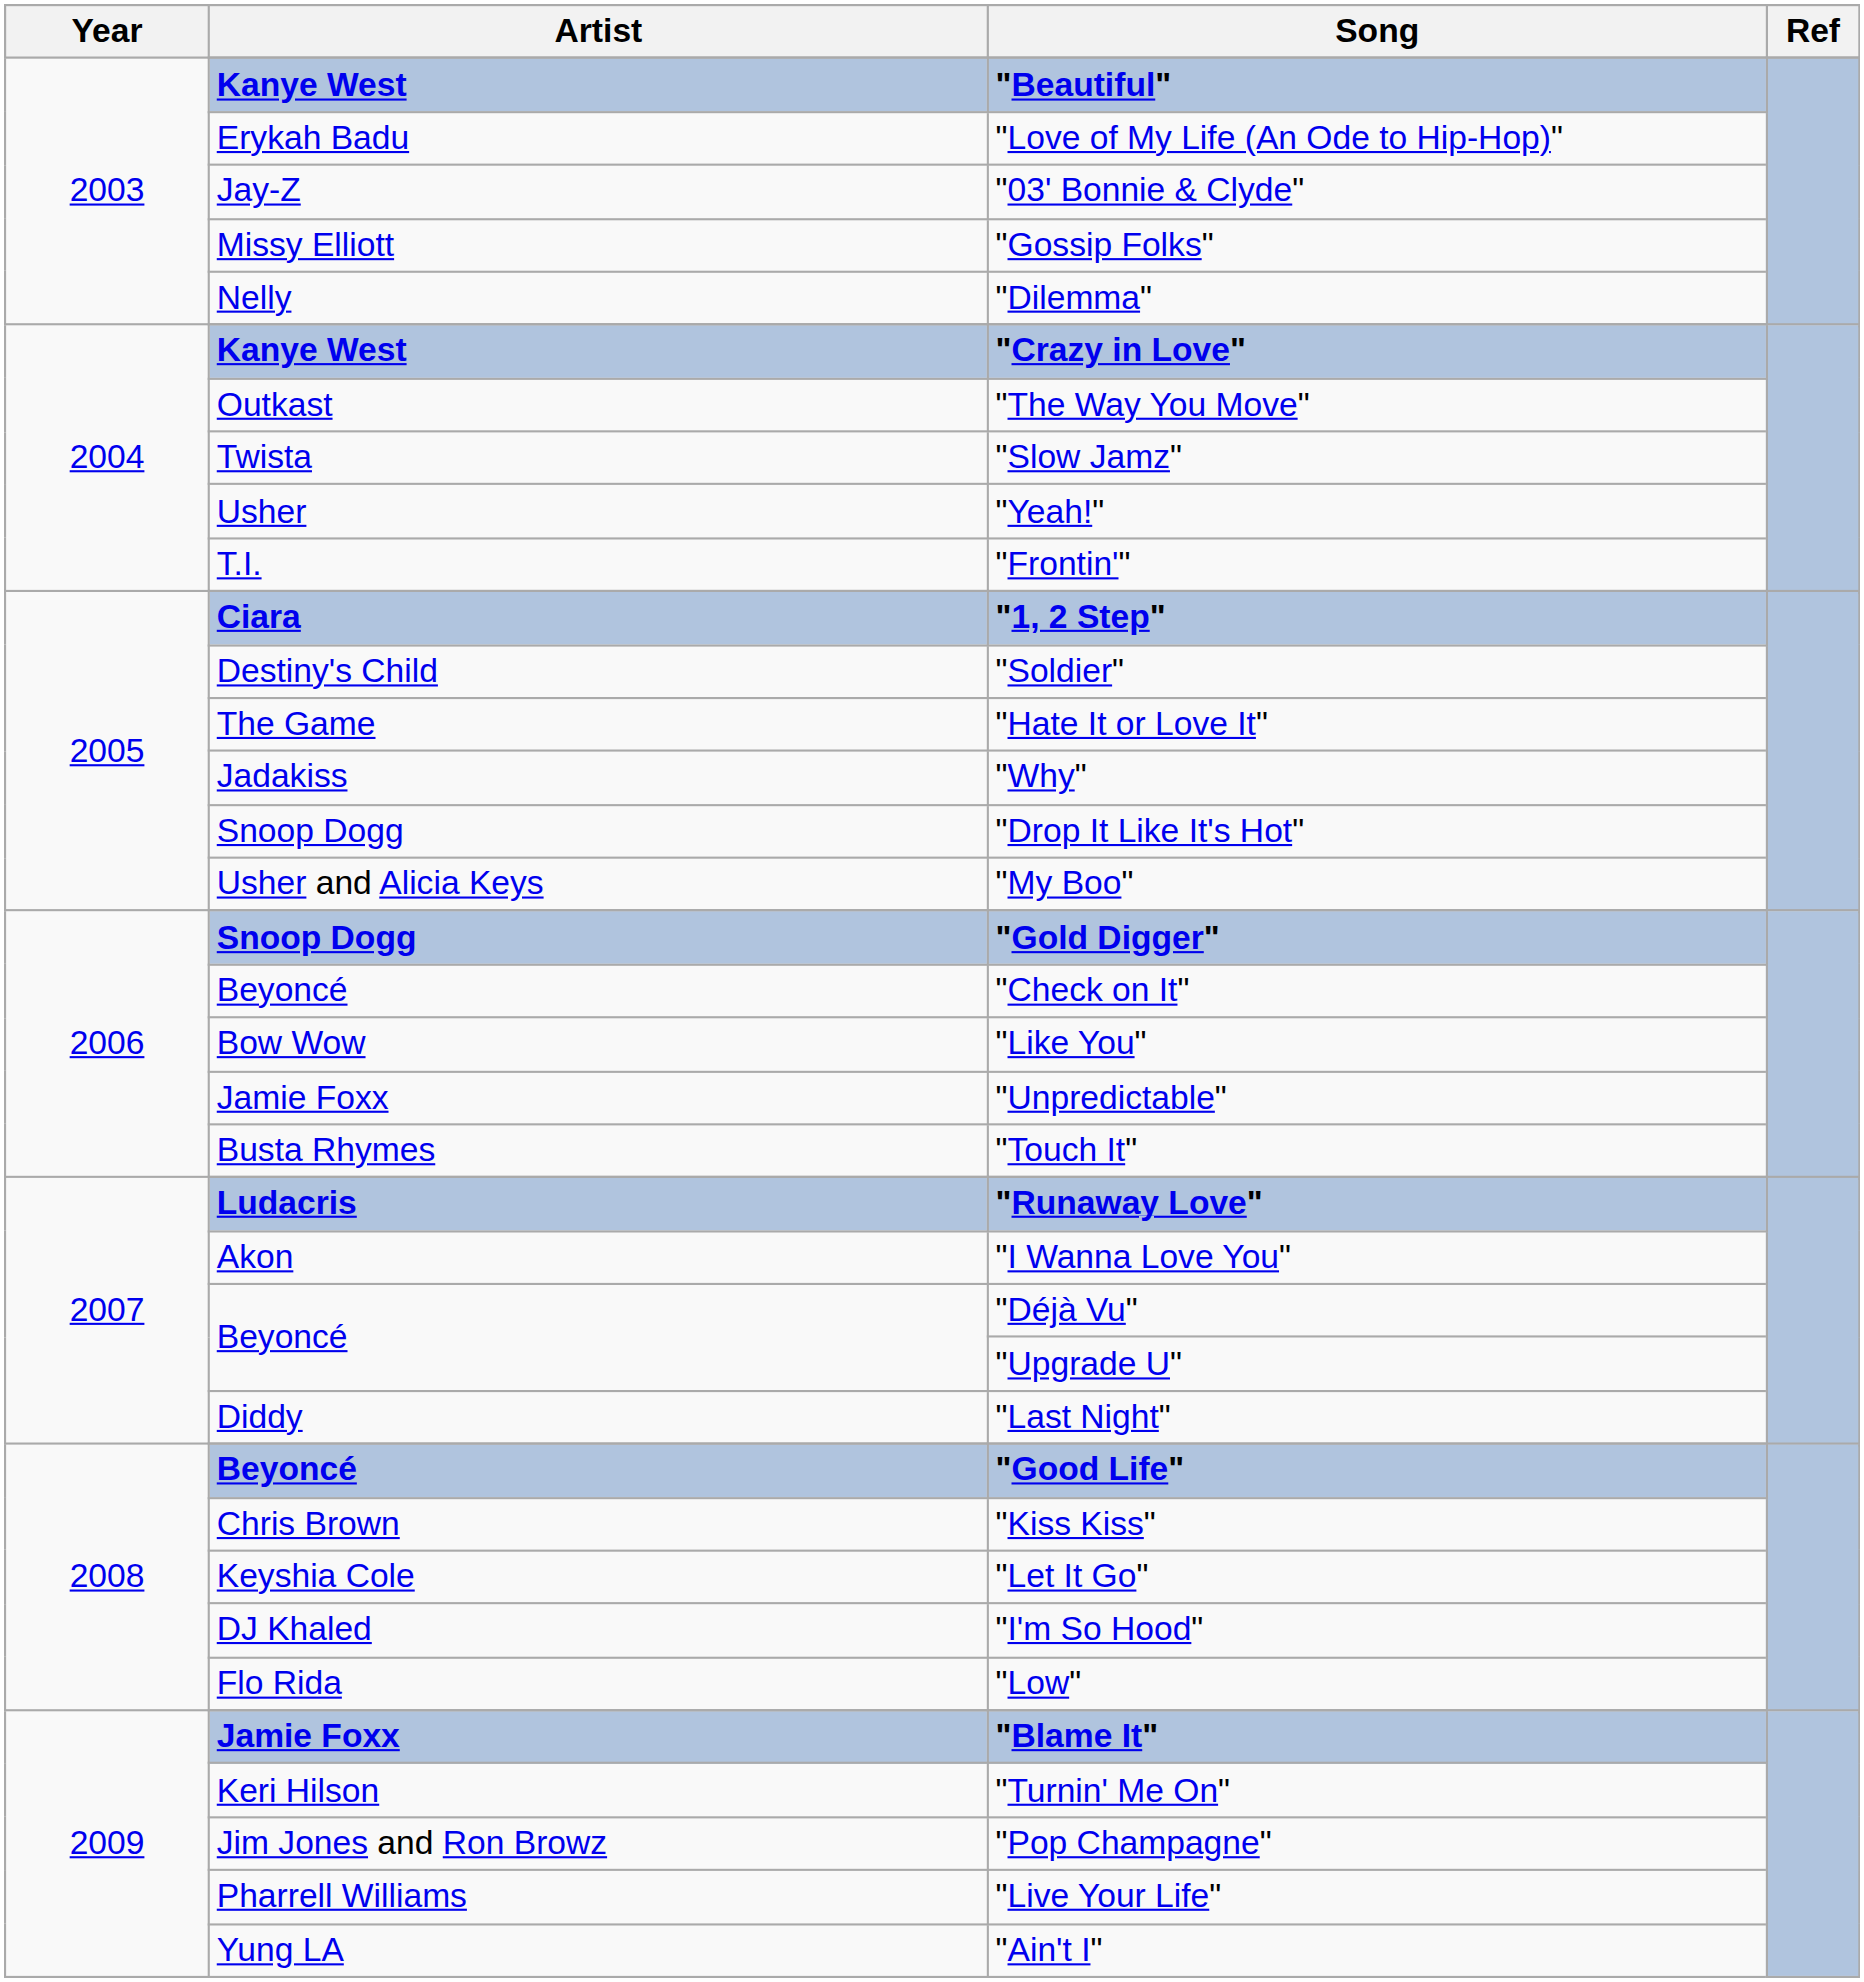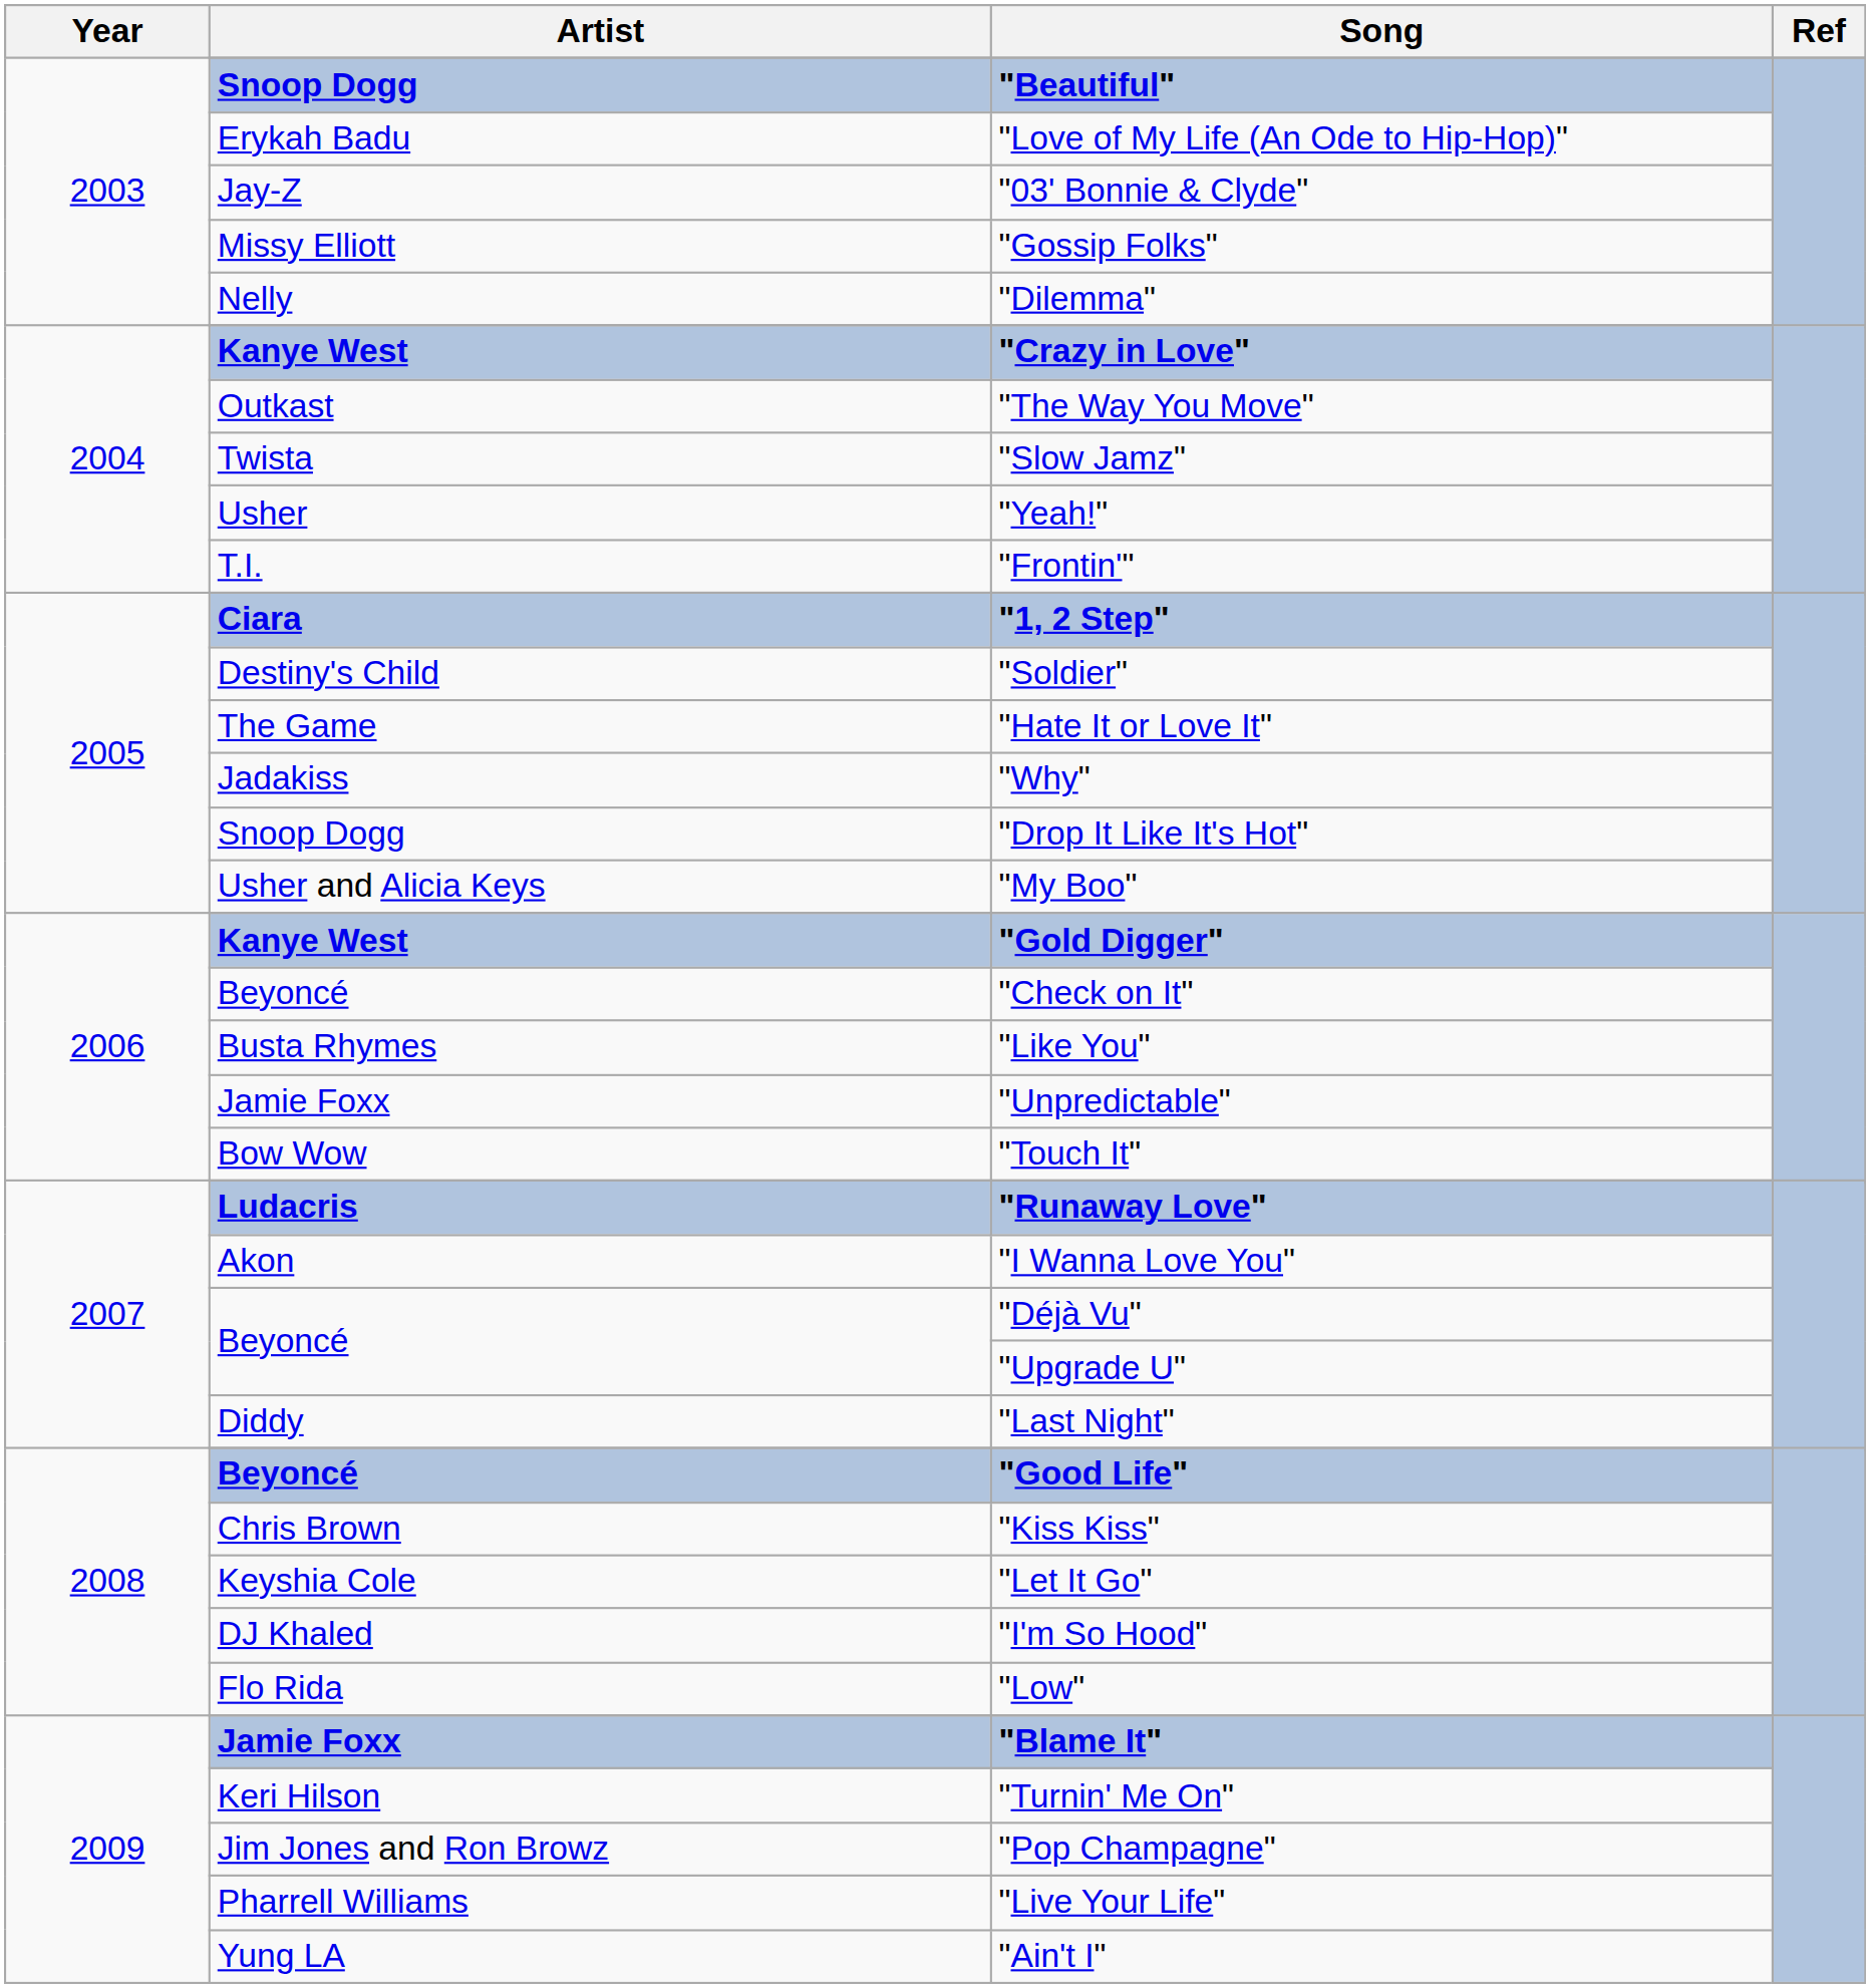 <table class="wikitable" style="width:100%;">
 <tr style="background:#bebebe;">
 <th style="width:11%;">Year</th>
 <th style="width:42%;">Artist</th>
 <th style="width:42%;">Song</th>
 <th style="width:5%;">Ref</th>
 </tr>
 <tr>
 <td rowspan="6" align="center"><a href='#'>2003</a></td>
 </tr>
 <tr style="background:#B0C4DE">
-<td><strong><a href='#'>Kanye West</a> </strong></td>
+<td><strong><a href='#'>Snoop Dogg</a> </strong></td>
 <td><strong>"<a href='#'>Beautiful</a>"</strong></td>
 <td rowspan="6" align="center"></td>
 </tr>
 <tr>
 <td><a href='#'>Erykah Badu</a> </td>
 <td>"<a href='#'>Love of My Life (An Ode to Hip-Hop)</a>"</td>
 </tr>
 <tr>
 <td><a href='#'>Jay-Z</a> </td>
 <td>"<a href='#'>03' Bonnie & Clyde</a>"</td>
 </tr>
 <tr>
 <td><a href='#'>Missy Elliott</a> </td>
 <td>"<a href='#'>Gossip Folks</a>"</td>
 </tr>
 <tr>
 <td><a href='#'>Nelly</a> </td>
 <td>"<a href='#'>Dilemma</a>"</td>
 </tr>
 <tr>
 <td rowspan="6" align="center"><a href='#'>2004</a></td>
 </tr>
 <tr style="background:#B0C4DE">
 <td><strong><a href='#'>Kanye West</a> </strong></td>
 <td><strong>"<a href='#'>Crazy in Love</a>"</strong></td>
 <td rowspan="6" align="center"></td>
 </tr>
 <tr>
 <td><a href='#'>Outkast</a> </td>
 <td>"<a href='#'>The Way You Move</a>"</td>
 </tr>
 <tr>
 <td><a href='#'>Twista</a> </td>
 <td>"<a href='#'>Slow Jamz</a>"</td>
 </tr>
 <tr>
 <td><a href='#'>Usher</a> </td>
 <td>"<a href='#'>Yeah!</a>"</td>
 </tr>
 <tr>
 <td><a href='#'>T.I.</a> </td>
 <td>"<a href='#'>Frontin'</a>"</td>
 </tr>
 <tr>
 <td rowspan="7" align="center"><a href='#'>2005</a></td>
 </tr>
 <tr style="background:#B0C4DE">
 <td><strong><a href='#'>Ciara</a> </strong></td>
 <td><strong>"<a href='#'>1, 2 Step</a>"</strong></td>
 <td rowspan="7" align="center"></td>
 </tr>
 <tr>
 <td><a href='#'>Destiny's Child</a> </td>
 <td>"<a href='#'>Soldier</a>"</td>
 </tr>
 <tr>
 <td><a href='#'>The Game</a> </td>
 <td>"<a href='#'>Hate It or Love It</a>"</td>
 </tr>
 <tr>
 <td><a href='#'>Jadakiss</a> </td>
 <td>"<a href='#'>Why</a>"</td>
 </tr>
 <tr>
 <td><a href='#'>Snoop Dogg</a> </td>
 <td>"<a href='#'>Drop It Like It's Hot</a>"</td>
 </tr>
 <tr>
 <td><a href='#'>Usher</a> and <a href='#'>Alicia Keys</a></td>
 <td>"<a href='#'>My Boo</a>"</td>
 </tr>
 <tr>
 <td rowspan="6" align="center"><a href='#'>2006</a></td>
 </tr>
 <tr style="background:#B0C4DE">
-<td><strong><a href='#'>Snoop Dogg</a> </strong></td>
+<td><strong><a href='#'>Kanye West</a> </strong></td>
 <td><strong>"<a href='#'>Gold Digger</a>"</strong></td>
 <td rowspan="6" align="center"></td>
 </tr>
 <tr>
 <td><a href='#'>Beyoncé</a> </td>
 <td>"<a href='#'>Check on It</a>"</td>
 </tr>
 <tr>
-<td><a href='#'>Bow Wow</a> </td>
+<td><a href='#'>Busta Rhymes</a> </td>
 <td>"<a href='#'>Like You</a>"</td>
 </tr>
 <tr>
 <td><a href='#'>Jamie Foxx</a> </td>
 <td>"<a href='#'>Unpredictable</a>"</td>
 </tr>
 <tr>
-<td><a href='#'>Busta Rhymes</a> </td>
+<td><a href='#'>Bow Wow</a> </td>
 <td>"<a href='#'>Touch It</a>" </td>
 </tr>
 <tr>
 <td rowspan="6" align="center"><a href='#'>2007</a></td>
 </tr>
 <tr style="background:#B0C4DE">
 <td><strong><a href='#'>Ludacris</a> </strong></td>
 <td><strong>"<a href='#'>Runaway Love</a>"</strong></td>
 <td rowspan="6" align="center"></td>
 </tr>
 <tr>
 <td><a href='#'>Akon</a> </td>
 <td>"<a href='#'>I Wanna Love You</a>"</td>
 </tr>
 <tr>
 <td rowspan="2"><a href='#'>Beyoncé</a> </td>
 <td>"<a href='#'>Déjà Vu</a>"</td>
 </tr>
 <tr>
 <td>"<a href='#'>Upgrade U</a>"</td>
 </tr>
 <tr>
 <td><a href='#'>Diddy</a> </td>
 <td>"<a href='#'>Last Night</a>"</td>
 </tr>
 <tr>
 <td rowspan="6" align="center"><a href='#'>2008</a></td>
 </tr>
 <tr style="background:#B0C4DE">
 <td><strong><a href='#'>Beyoncé</a> </strong></td>
 <td><strong>"<a href='#'>Good Life</a>"</strong></td>
 <td rowspan="6" align="center"></td>
 </tr>
 <tr>
 <td><a href='#'>Chris Brown</a> </td>
 <td>"<a href='#'>Kiss Kiss</a>"</td>
 </tr>
 <tr>
 <td><a href='#'>Keyshia Cole</a> </td>
 <td>"<a href='#'>Let It Go</a>"</td>
 </tr>
 <tr>
 <td><a href='#'>DJ Khaled</a> </td>
 <td>"<a href='#'>I'm So Hood</a>" </td>
 </tr>
 <tr>
 <td><a href='#'>Flo Rida</a> </td>
 <td>"<a href='#'>Low</a>"</td>
 </tr>
 <tr>
 <td rowspan="6" align="center"><a href='#'>2009</a></td>
 </tr>
 <tr style="background:#B0C4DE">
 <td><strong><a href='#'>Jamie Foxx</a> </strong></td>
 <td><strong>"<a href='#'>Blame It</a>"</strong></td>
 <td rowspan="6" align="center"></td>
 </tr>
 <tr>
 <td><a href='#'>Keri Hilson</a> </td>
 <td>"<a href='#'>Turnin' Me On</a>"</td>
 </tr>
 <tr>
 <td><a href='#'>Jim Jones</a> and <a href='#'>Ron Browz</a> </td>
 <td>"<a href='#'>Pop Champagne</a>"</td>
 </tr>
 <tr>
 <td><a href='#'>Pharrell Williams</a> </td>
 <td>"<a href='#'>Live Your Life</a>"</td>
 </tr>
 <tr>
 <td><a href='#'>Yung LA</a> </td>
 <td>"<a href='#'>Ain't I</a>"</td>
 </tr>
 </table>
